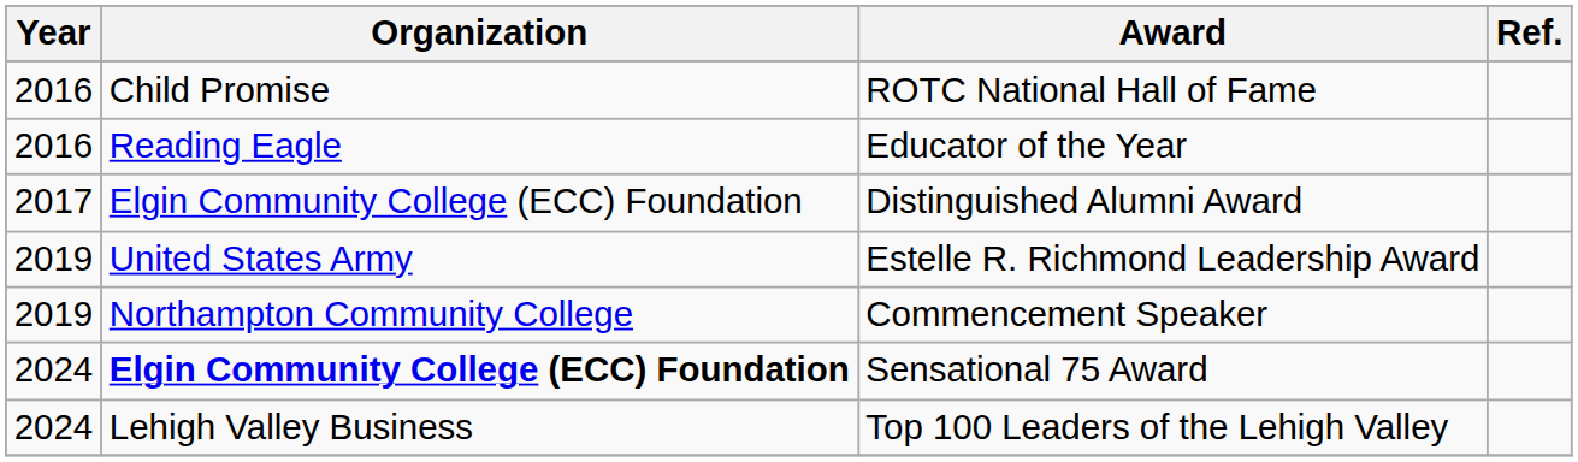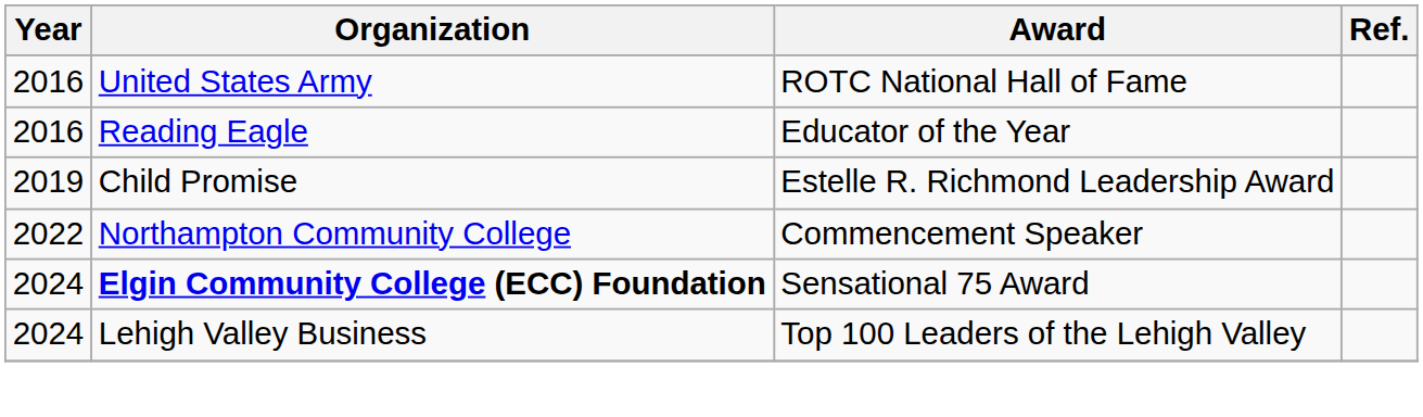 <table class="wikitable">
 <tr>
 <th>Year</th>
 <th>Organization</th>
 <th>Award</th>
 <th>Ref.</th>
 </tr>
 <tr>
 <td>2016</td>
-<td>Child Promise</td>
+<td><a href='#'>United States Army</a></td>
 <td>ROTC National Hall of Fame</td>
 <td></td>
 </tr>
 <tr>
 <td>2016</td>
 <td><a href='#'>Reading Eagle</a></td>
 <td>Educator of the Year</td>
 <td></td>
 </tr>
 <tr>
-<td>2017</td>
-<td><a href='#'>Elgin Community College</a> (ECC) Foundation</td>
-<td>Distinguished Alumni Award</td>
-<td></td>
-</tr>
-<tr>
 <td>2019</td>
-<td><a href='#'>United States Army</a></td>
+<td>Child Promise</td>
 <td>Estelle R. Richmond Leadership Award</td>
 <td></td>
 </tr>
 <tr>
-<td>2019</td>
+<td>2022</td>
 <td><a href='#'>Northampton Community College</a></td>
 <td>Commencement Speaker</td>
 <td></td>
 </tr>
 <tr>
 <td>2024</td>
 <td><strong><a href='#'>Elgin Community College</a> (ECC) Foundation</strong></td>
 <td>Sensational 75 Award</td>
 <td></td>
 </tr>
 <tr>
 <td>2024</td>
 <td>Lehigh Valley Business</td>
 <td>Top 100 Leaders of the Lehigh Valley</td>
 <td></td>
 </tr>
 <tr>
 </tr>
 </table>
